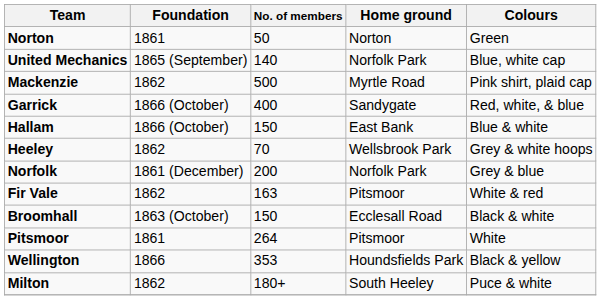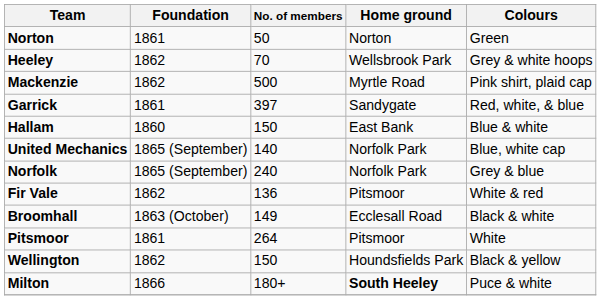 <table class="wikitable sortable">
 <tr>
 <th>Team</th>
 <th>Foundation</th>
 <th><small>No. of members</small></th>
 <th>Home ground</th>
 <th>Colours</th>
 </tr>
 <tr>
 <td><strong>Norton</strong></td>
 <td>1861</td>
 <td>50</td>
 <td>Norton</td>
 <td>Green</td>
 </tr>
 <tr>
-<td><strong>United Mechanics</strong></td>
-<td>1865 (September)</td>
-<td>140</td>
-<td>Norfolk Park</td>
-<td>Blue, white cap</td>
+<td><strong>Heeley</strong></td>
+<td>1862</td>
+<td>70</td>
+<td>Wellsbrook Park</td>
+<td>Grey & white hoops</td>
 </tr>
 <tr>
 <td><strong>Mackenzie</strong></td>
 <td>1862</td>
 <td>500</td>
 <td>Myrtle Road</td>
 <td>Pink shirt, plaid cap</td>
 </tr>
 <tr>
 <td><strong>Garrick</strong></td>
-<td>1866 (October)</td>
-<td>400</td>
+<td>1861</td>
+<td>397</td>
 <td>Sandygate</td>
 <td>Red, white, & blue</td>
 </tr>
 <tr>
 <td><strong>Hallam</strong></td>
-<td>1866 (October)</td>
+<td>1860</td>
 <td>150</td>
 <td>East Bank</td>
 <td>Blue & white</td>
 </tr>
 <tr>
-<td><strong>Heeley</strong></td>
-<td>1862</td>
-<td>70</td>
-<td>Wellsbrook Park</td>
-<td>Grey & white hoops</td>
+<td><strong>United Mechanics</strong></td>
+<td>1865 (September)</td>
+<td>140</td>
+<td>Norfolk Park</td>
+<td>Blue, white cap</td>
 </tr>
 <tr>
 <td><strong>Norfolk</strong></td>
-<td>1861 (December)</td>
-<td>200</td>
+<td>1865 (September)</td>
+<td>240</td>
 <td>Norfolk Park</td>
 <td>Grey & blue</td>
 </tr>
 <tr>
 <td><strong>Fir Vale</strong></td>
 <td>1862</td>
-<td>163</td>
+<td>136</td>
 <td>Pitsmoor</td>
 <td>White & red</td>
 </tr>
 <tr>
 <td><strong>Broomhall</strong></td>
 <td>1863 (October)</td>
-<td>150</td>
+<td>149</td>
 <td>Ecclesall Road</td>
 <td>Black & white</td>
 </tr>
 <tr>
 <td><strong>Pitsmoor</strong></td>
 <td>1861</td>
 <td>264</td>
 <td>Pitsmoor</td>
 <td>White</td>
 </tr>
 <tr>
 <td><strong>Wellington</strong></td>
-<td>1866</td>
-<td>353</td>
+<td>1862</td>
+<td>150</td>
 <td>Houndsfields Park</td>
 <td>Black & yellow</td>
 </tr>
 <tr>
 <td><strong>Milton</strong></td>
-<td>1862</td>
+<td>1866</td>
 <td>180+</td>
-<td>South Heeley</td>
+<td><strong>South Heeley</strong></td>
 <td>Puce & white</td>
 </tr>
 <tr>
 </tr>
 </table>
